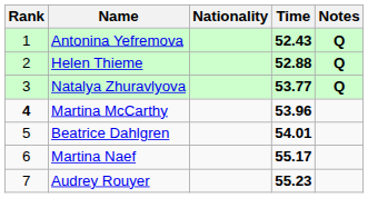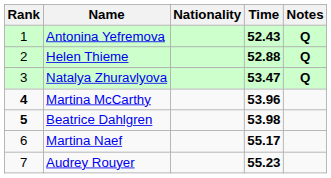 <table class="wikitable sortable" style="text-align:center">
 <tr>
 <th>Rank</th>
 <th>Name</th>
 <th>Nationality</th>
 <th>Time</th>
 <th>Notes</th>
 </tr>
 <tr bgcolor=ccffcc>
 <td>1</td>
 <td align=left><a href='#'>Antonina Yefremova</a></td>
 <td align=left></td>
 <td><strong>52.43</strong></td>
 <td><strong>Q</strong></td>
 </tr>
 <tr bgcolor=ccffcc>
 <td>2</td>
 <td align=left><a href='#'>Helen Thieme</a></td>
 <td align=left></td>
 <td><strong>52.88</strong></td>
 <td><strong>Q</strong></td>
 </tr>
 <tr bgcolor=ccffcc>
 <td>3</td>
 <td align=left><a href='#'>Natalya Zhuravlyova</a></td>
 <td align=left></td>
-<td><strong>53.77</strong></td>
+<td><strong>53.47</strong></td>
 <td><strong>Q</strong></td>
 </tr>
 <tr>
 <td><strong>4</strong></td>
 <td align=left><a href='#'>Martina McCarthy</a></td>
 <td align=left></td>
 <td><strong>53.96</strong></td>
 <td></td>
 </tr>
 <tr>
-<td>5</td>
+<td><strong>5</strong></td>
 <td align=left><a href='#'>Beatrice Dahlgren</a></td>
 <td align=left></td>
-<td><strong>54.01</strong></td>
+<td><strong>53.98</strong></td>
 <td></td>
 </tr>
 <tr>
 <td>6</td>
 <td align=left><a href='#'>Martina Naef</a></td>
 <td align=left></td>
 <td><strong>55.17</strong></td>
 <td></td>
 </tr>
 <tr>
 <td>7</td>
 <td align=left><a href='#'>Audrey Rouyer</a></td>
 <td align=left></td>
 <td><strong>55.23</strong></td>
 <td></td>
 </tr>
 </table>
